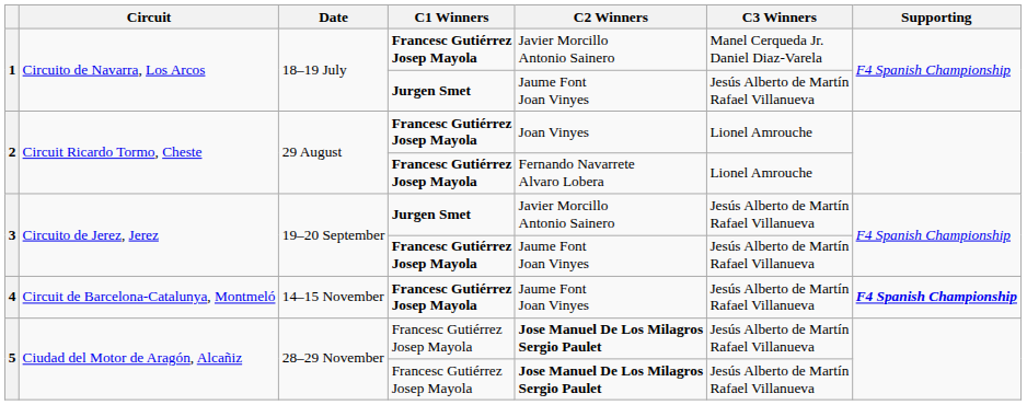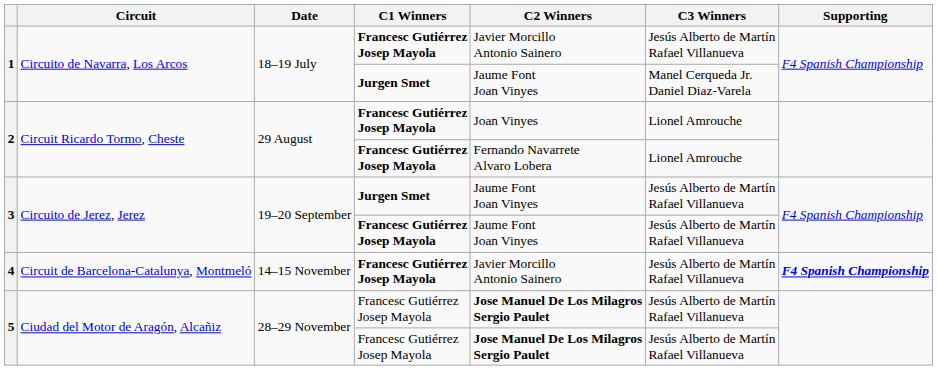 <table class="wikitable" style="font-size: 85%">
 <tr>
 <th></th>
 <th>Circuit</th>
 <th>Date</th>
 <th>C1 Winners</th>
 <th>C2 Winners</th>
 <th>C3 Winners</th>
 <th>Supporting</th>
 </tr>
 <tr>
 <th rowspan="2">1</th>
 <td rowspan="2"> <a href='#'>Circuito de Navarra</a>, <a href='#'>Los Arcos</a></td>
 <td rowspan="2">18–19 July</td>
 <td><strong> Francesc Gutiérrez<br> Josep Mayola</strong></td>
 <td> Javier Morcillo<br> Antonio Sainero</td>
-<td> Manel Cerqueda Jr.<br> Daniel Diaz-Varela</td>
+<td> Jesús Alberto de Martín<br> Rafael Villanueva</td>
 <td rowspan="2"><em><a href='#'>F4 Spanish Championship</a></em></td>
 </tr>
 <tr>
 <td><strong> Jurgen Smet</strong></td>
 <td> Jaume Font<br> Joan Vinyes</td>
-<td> Jesús Alberto de Martín<br> Rafael Villanueva</td>
+<td> Manel Cerqueda Jr.<br> Daniel Diaz-Varela</td>
 </tr>
 <tr>
 <th rowspan="2">2</th>
 <td rowspan="2"> <a href='#'>Circuit Ricardo Tormo</a>, <a href='#'>Cheste</a></td>
 <td rowspan="2">29 August</td>
 <td><strong> Francesc Gutiérrez<br> Josep Mayola</strong></td>
 <td> Joan Vinyes</td>
 <td> Lionel Amrouche</td>
 <td rowspan="2"></td>
 </tr>
 <tr>
 <td><strong> Francesc Gutiérrez<br> Josep Mayola</strong></td>
 <td> Fernando Navarrete<br> Alvaro Lobera</td>
 <td> Lionel Amrouche</td>
 </tr>
 <tr>
 <th rowspan="2">3</th>
 <td rowspan="2"> <a href='#'>Circuito de Jerez</a>, <a href='#'>Jerez</a></td>
 <td rowspan="2">19–20 September</td>
 <td><strong> Jurgen Smet</strong></td>
-<td> Javier Morcillo<br> Antonio Sainero</td>
+<td> Jaume Font<br> Joan Vinyes</td>
 <td> Jesús Alberto de Martín<br> Rafael Villanueva</td>
 <td rowspan="2"><em><a href='#'>F4 Spanish Championship</a></em></td>
 </tr>
 <tr>
 <td><strong> Francesc Gutiérrez<br> Josep Mayola</strong></td>
 <td> Jaume Font<br> Joan Vinyes</td>
 <td> Jesús Alberto de Martín<br> Rafael Villanueva</td>
 </tr>
 <tr>
 <th>4</th>
 <td> <a href='#'>Circuit de Barcelona-Catalunya</a>, <a href='#'>Montmeló</a></td>
 <td>14–15 November</td>
 <td><strong> Francesc Gutiérrez<br> Josep Mayola</strong></td>
-<td> Jaume Font<br> Joan Vinyes</td>
+<td> Javier Morcillo<br> Antonio Sainero</td>
 <td> Jesús Alberto de Martín<br> Rafael Villanueva</td>
 <td><strong><em><a href='#'>F4 Spanish Championship</a></em></strong></td>
 </tr>
 <tr>
 <th rowspan="2">5</th>
 <td rowspan="2"> <a href='#'>Ciudad del Motor de Aragón</a>, <a href='#'>Alcañiz</a></td>
 <td rowspan="2">28–29 November</td>
 <td> Francesc Gutiérrez<br> Josep Mayola</td>
 <td><strong> Jose Manuel De Los Milagros<br> Sergio Paulet</strong></td>
 <td> Jesús Alberto de Martín<br> Rafael Villanueva</td>
 <td rowspan="2"></td>
 </tr>
 <tr>
 <td> Francesc Gutiérrez<br> Josep Mayola</td>
 <td><strong> Jose Manuel De Los Milagros<br> Sergio Paulet</strong></td>
 <td> Jesús Alberto de Martín<br> Rafael Villanueva</td>
 </tr>
 </table>
